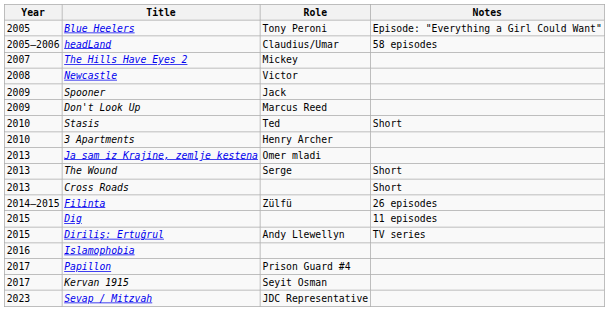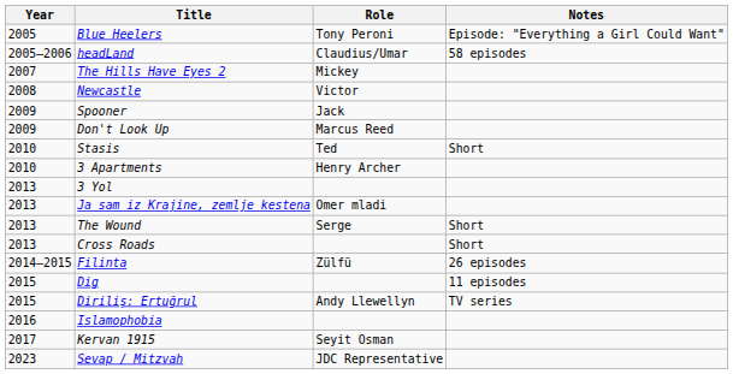 <table class="wikitable">
 <tr>
 <th>Year</th>
 <th>Title</th>
 <th>Role</th>
 <th>Notes</th>
 </tr>
 <tr>
 <td>2005</td>
 <td><em><a href='#'>Blue Heelers</a></em></td>
 <td>Tony Peroni</td>
 <td>Episode: "Everything a Girl Could Want"</td>
 </tr>
 <tr>
 <td>2005–2006</td>
 <td><em><a href='#'>headLand</a></em></td>
 <td>Claudius/Umar</td>
 <td>58 episodes</td>
 </tr>
 <tr>
 <td>2007</td>
 <td><em><a href='#'>The Hills Have Eyes 2</a></em></td>
 <td>Mickey</td>
 <td></td>
 </tr>
 <tr>
 <td>2008</td>
 <td><em><a href='#'>Newcastle</a></em></td>
 <td>Victor</td>
 <td></td>
 </tr>
 <tr>
 <td>2009</td>
 <td><em>Spooner</em></td>
 <td>Jack</td>
 <td></td>
 </tr>
 <tr>
 <td>2009</td>
 <td><em>Don't Look Up</em></td>
 <td>Marcus Reed</td>
 <td></td>
 </tr>
 <tr>
 <td>2010</td>
 <td><em>Stasis</em></td>
 <td>Ted</td>
 <td>Short</td>
 </tr>
 <tr>
 <td>2010</td>
 <td><em>3 Apartments</em></td>
 <td>Henry Archer</td>
 <td></td>
 </tr>
 <tr>
 <td>2013</td>
+<td><em>3 Yol</em></td>
+<td></td>
+<td></td>
+</tr>
+<tr>
+<td>2013</td>
 <td><em><a href='#'>Ja sam iz Krajine, zemlje kestena</a></em></td>
 <td>Omer mladi</td>
 <td></td>
 </tr>
 <tr>
 <td>2013</td>
 <td><em>The Wound</em></td>
 <td>Serge</td>
 <td>Short</td>
 </tr>
 <tr>
 <td>2013</td>
 <td><em>Cross Roads</em></td>
 <td></td>
 <td>Short</td>
 </tr>
 <tr>
 <td>2014–2015</td>
 <td><em><a href='#'>Filinta</a></em></td>
 <td>Zülfü</td>
 <td>26 episodes</td>
 </tr>
 <tr>
 <td>2015</td>
 <td><em><a href='#'>Dig</a></em></td>
 <td></td>
 <td>11 episodes</td>
 </tr>
 <tr>
 <td>2015</td>
 <td><em><a href='#'>Diriliş: Ertuğrul</a></em></td>
 <td>Andy Llewellyn</td>
 <td>TV series</td>
 </tr>
 <tr>
 <td>2016</td>
 <td><em><a href='#'>Islamophobia</a></em></td>
 <td></td>
 <td></td>
 </tr>
 <tr>
 <td>2017</td>
-<td><em><a href='#'>Papillon</a></em></td>
-<td>Prison Guard #4</td>
-<td></td>
-</tr>
-<tr>
-<td>2017</td>
 <td><em>Kervan 1915</em></td>
 <td>Seyit Osman</td>
 <td></td>
 </tr>
 <tr>
 <td>2023</td>
 <td><em><a href='#'>Sevap / Mitzvah</a></em></td>
 <td>JDC Representative</td>
 <td></td>
 </tr>
 </table>
